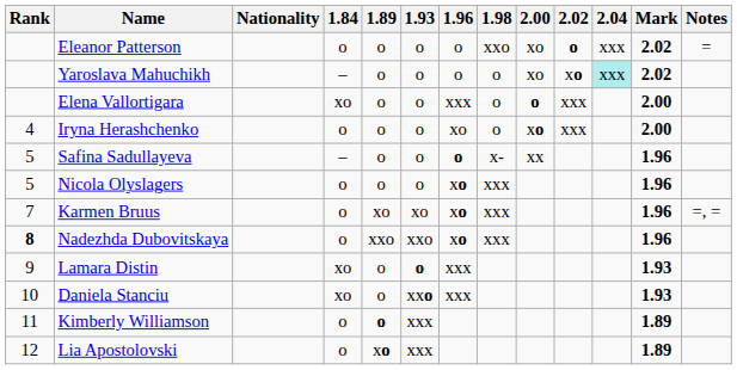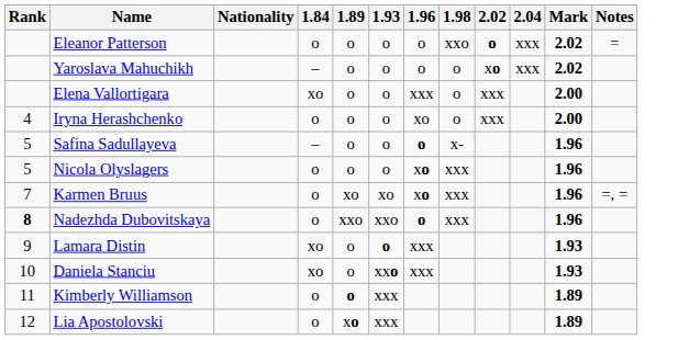 <table class="wikitable sortable" style="text-align:center">
 <tr>
 <th>Rank</th>
 <th>Name</th>
 <th>Nationality</th>
 <th>1.84</th>
 <th>1.89</th>
 <th>1.93</th>
 <th>1.96</th>
 <th>1.98</th>
-<th>2.00</th>
 <th>2.02</th>
 <th>2.04</th>
 <th>Mark</th>
 <th>Notes</th>
 </tr>
 <tr>
 <td></td>
 <td align=left><a href='#'>Eleanor Patterson</a></td>
 <td align=left></td>
 <td>o</td>
 <td>o</td>
 <td>o</td>
 <td>o</td>
 <td>xxo</td>
-<td>xo</td>
 <td><strong>o</strong></td>
 <td>xxx</td>
 <td><strong>2.02</strong></td>
 <td>=</td>
 </tr>
 <tr>
 <td></td>
 <td align=left><a href='#'>Yaroslava Mahuchikh</a></td>
 <td align=left></td>
 <td>–</td>
 <td>o</td>
 <td>o</td>
 <td>o</td>
 <td>o</td>
-<td>xo</td>
 <td>x<strong>o</strong></td>
-<td style="background: paleturquoise;">xxx</td>
+<td>xxx</td>
 <td><strong>2.02</strong></td>
 <td></td>
 </tr>
 <tr>
 <td></td>
 <td align=left><a href='#'>Elena Vallortigara</a></td>
 <td align=left></td>
 <td>xo</td>
 <td>o</td>
 <td>o</td>
 <td>xxx</td>
 <td>o</td>
-<td><strong>o</strong></td>
 <td>xxx</td>
 <td></td>
 <td><strong>2.00</strong></td>
 <td></td>
 </tr>
 <tr>
 <td>4</td>
 <td align=left><a href='#'>Iryna Herashchenko</a></td>
 <td align=left></td>
 <td>o</td>
 <td>o</td>
 <td>o</td>
 <td>xo</td>
 <td>o</td>
-<td>x<strong>o</strong></td>
 <td>xxx</td>
 <td></td>
 <td><strong>2.00</strong></td>
 <td></td>
 </tr>
 <tr>
 <td>5</td>
 <td align=left><a href='#'>Safina Sadullayeva</a></td>
 <td align=left></td>
 <td>–</td>
 <td>o</td>
 <td>o</td>
 <td><strong>o</strong></td>
 <td>x-</td>
-<td>xx</td>
 <td></td>
 <td></td>
 <td><strong>1.96</strong></td>
 <td></td>
 </tr>
 <tr>
 <td>5</td>
 <td align=left><a href='#'>Nicola Olyslagers</a></td>
 <td align=left></td>
 <td>o</td>
 <td>o</td>
 <td>o</td>
 <td>x<strong>o</strong></td>
 <td>xxx</td>
 <td></td>
 <td></td>
-<td></td>
 <td><strong>1.96</strong></td>
 <td></td>
 </tr>
 <tr>
 <td>7</td>
 <td align=left><a href='#'>Karmen Bruus</a></td>
 <td align=left></td>
 <td>o</td>
 <td>xo</td>
 <td>xo</td>
 <td>x<strong>o</strong></td>
 <td>xxx</td>
 <td></td>
 <td></td>
-<td></td>
 <td><strong>1.96</strong></td>
 <td>=, =</td>
 </tr>
 <tr>
 <td><strong>8</strong></td>
 <td align=left><a href='#'>Nadezhda Dubovitskaya</a></td>
 <td align=left></td>
 <td>o</td>
 <td>xxo</td>
 <td>xxo</td>
-<td>x<strong>o</strong></td>
+<td><strong>o</strong></td>
 <td>xxx</td>
-<td></td>
 <td></td>
 <td></td>
 <td><strong>1.96</strong></td>
 <td></td>
 </tr>
 <tr>
 <td>9</td>
 <td align=left><a href='#'>Lamara Distin</a></td>
 <td align=left></td>
 <td>xo</td>
 <td>o</td>
 <td><strong>o</strong></td>
 <td>xxx</td>
-<td></td>
 <td></td>
 <td></td>
 <td></td>
 <td><strong>1.93</strong></td>
 <td></td>
 </tr>
 <tr>
 <td>10</td>
 <td align=left><a href='#'>Daniela Stanciu</a></td>
 <td align=left></td>
 <td>xo</td>
 <td>o</td>
 <td>xx<strong>o</strong></td>
 <td>xxx</td>
 <td></td>
 <td></td>
 <td></td>
-<td></td>
 <td><strong>1.93</strong></td>
 <td></td>
 </tr>
 <tr>
 <td>11</td>
 <td align=left><a href='#'>Kimberly Williamson</a></td>
 <td align=left></td>
 <td>o</td>
 <td><strong>o</strong></td>
 <td>xxx</td>
-<td></td>
 <td></td>
 <td></td>
 <td></td>
 <td></td>
 <td><strong>1.89</strong></td>
 <td></td>
 </tr>
 <tr>
 <td>12</td>
 <td align=left><a href='#'>Lia Apostolovski</a></td>
 <td align=left></td>
 <td>o</td>
 <td>x<strong>o</strong></td>
 <td>xxx</td>
 <td></td>
 <td></td>
 <td></td>
 <td></td>
-<td></td>
 <td><strong>1.89</strong></td>
 <td></td>
 </tr>
 </table>
